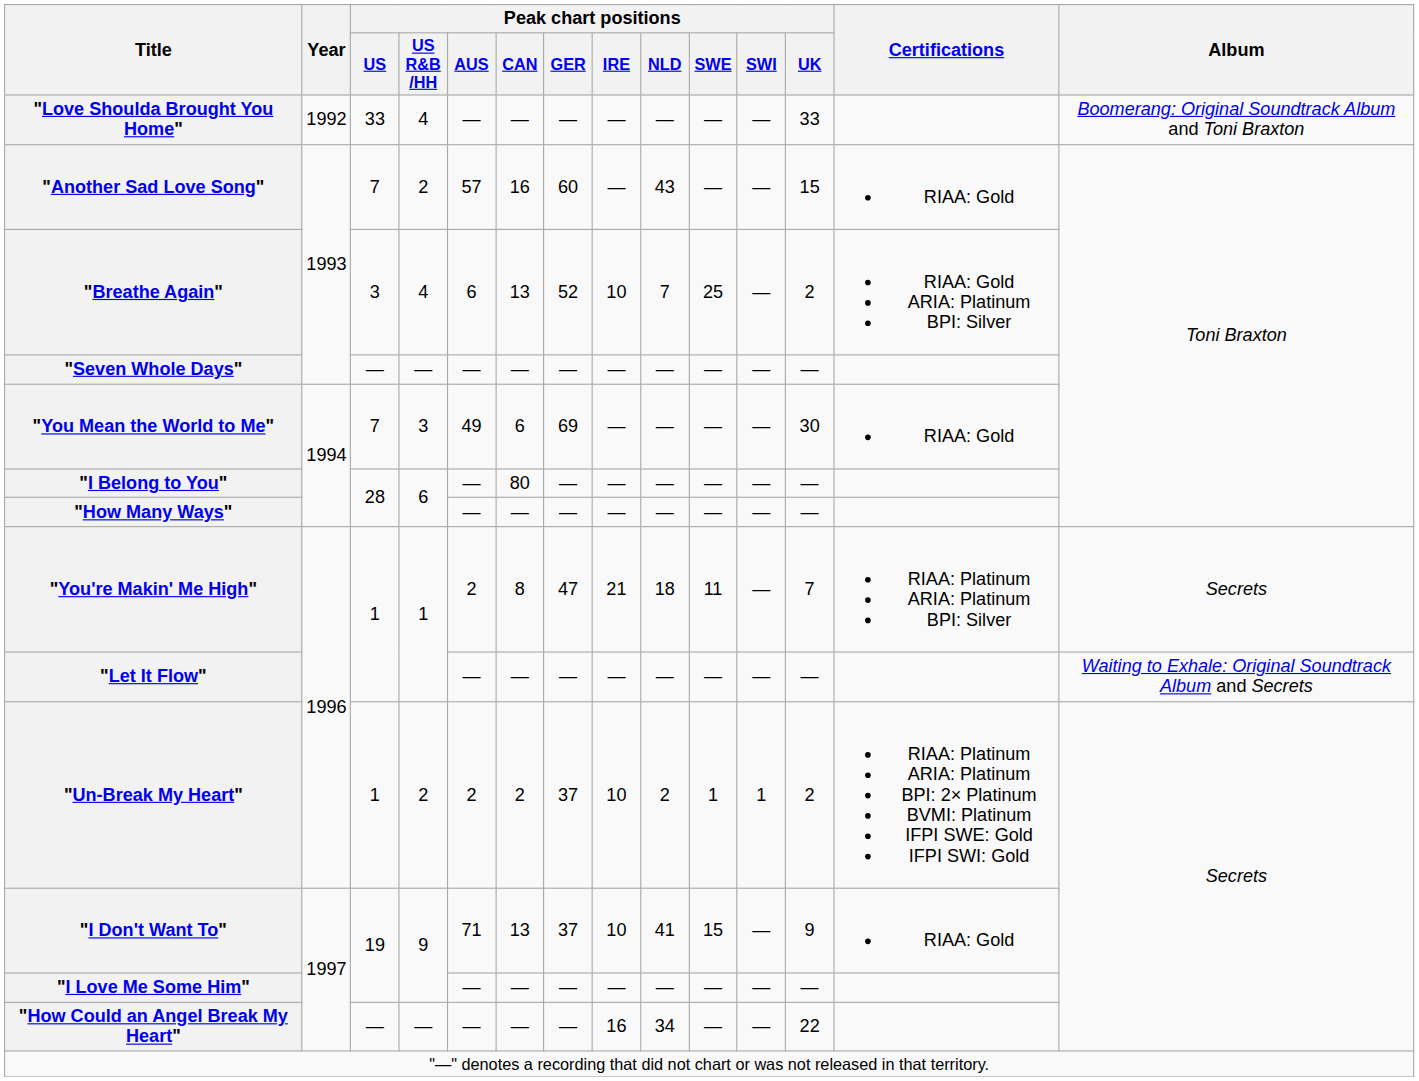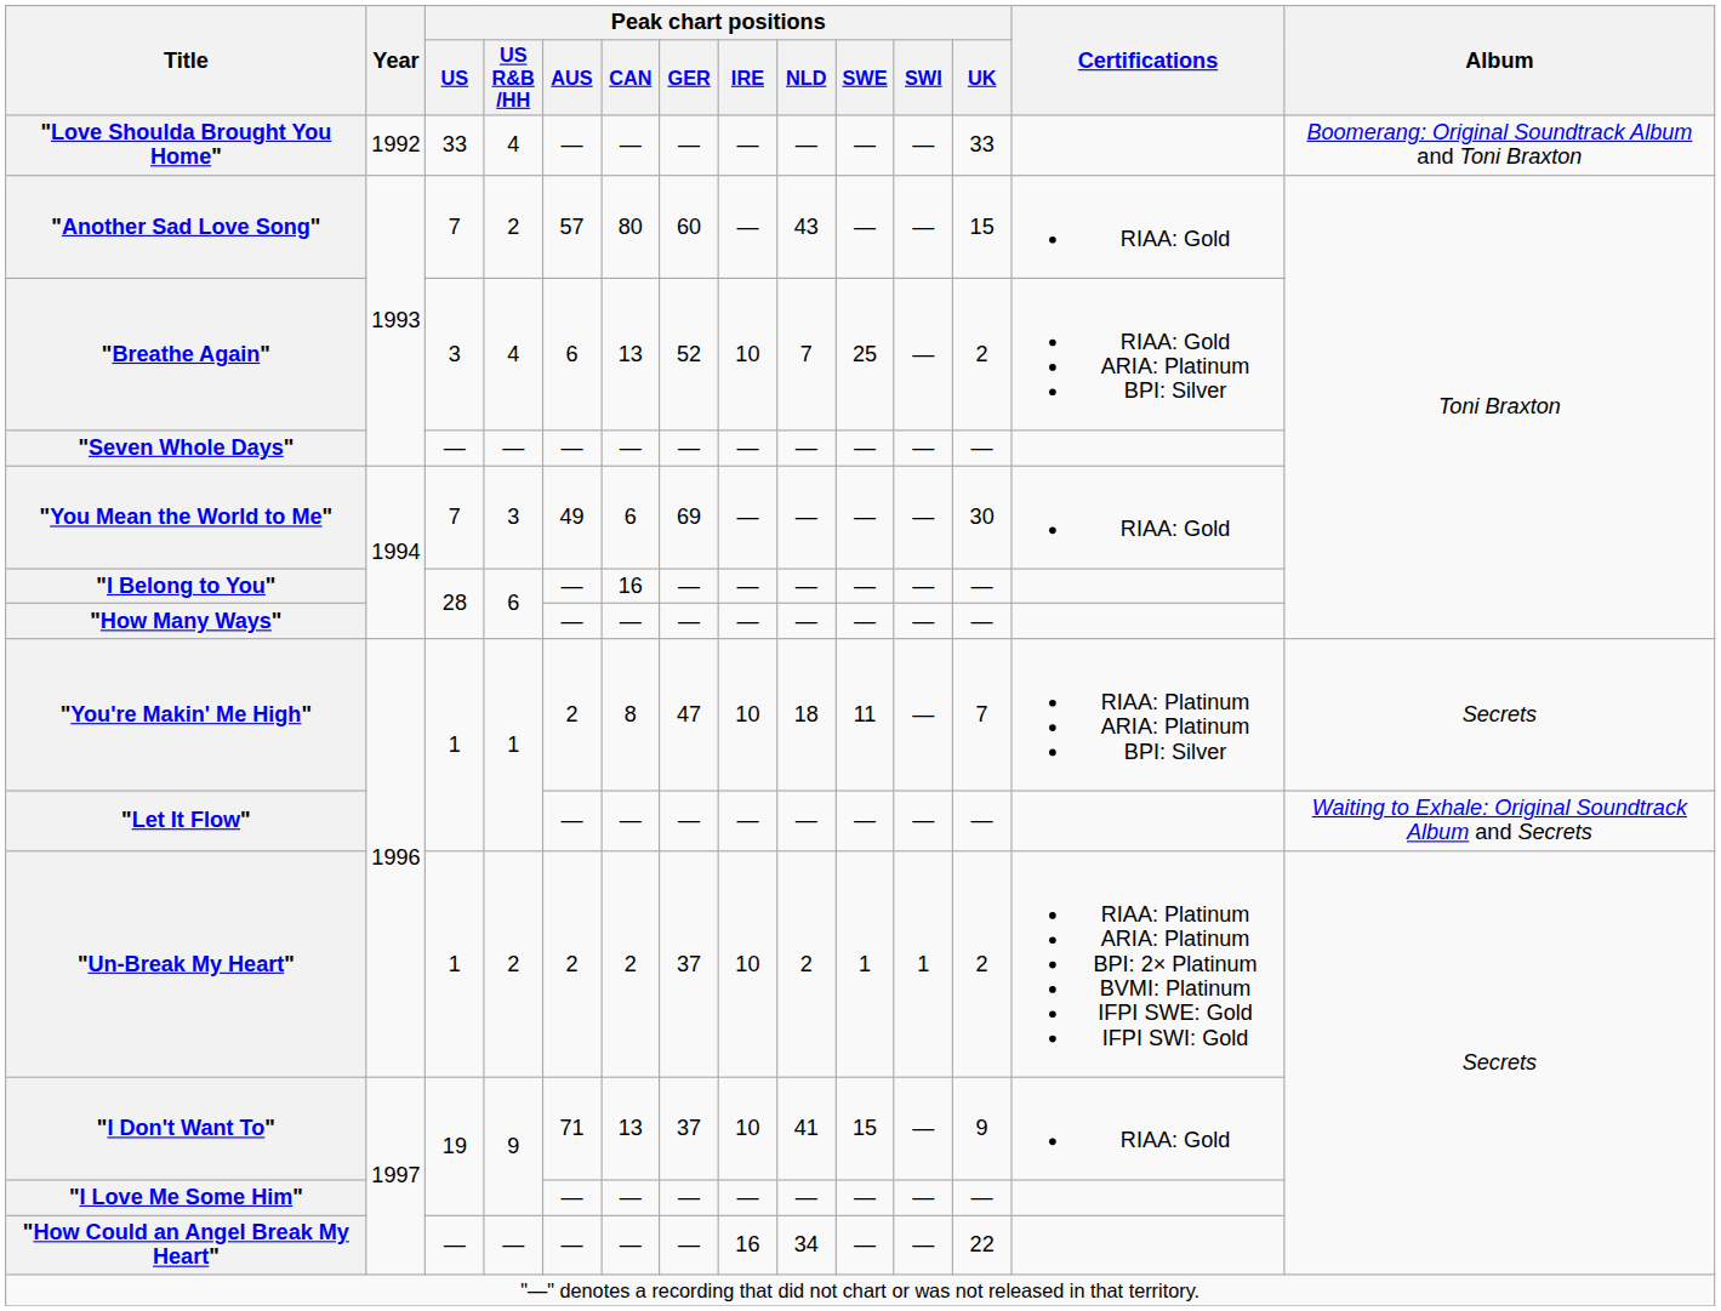 <table class="wikitable plainrowheaders" style="text-align:center;">
 <tr>
 <th scope="col" rowspan="2" style="width:16em;">Title</th>
 <th scope="col" rowspan="2" style="width:1em;">Year</th>
 <th scope="col" colspan="10">Peak chart positions</th>
 <th scope="col" rowspan="2" style="width:12em;"><a href='#'>Certifications</a></th>
 <th scope="col" rowspan="2">Album</th>
 </tr>
 <tr>
 <th scope="col" style="width:2.5em;font-size:90%;"><a href='#'>US</a><br></th>
 <th scope="col" style="width:2.5em;font-size:90%;"><a href='#'>US<br>R&B<br>/HH</a><br></th>
 <th scope="col" style="width:2.5em;font-size:90%;"><a href='#'>AUS</a><br></th>
 <th scope="col" style="width:2.5em;font-size:90%;"><a href='#'>CAN</a><br></th>
 <th scope="col" style="width:2.5em;font-size:90%;"><a href='#'>GER</a><br></th>
 <th scope="col" style="width:2.5em;font-size:90%;"><a href='#'>IRE</a><br></th>
 <th scope="col" style="width:2.5em;font-size:90%;"><a href='#'>NLD</a><br></th>
 <th scope="col" style="width:2.5em;font-size:90%;"><a href='#'>SWE</a><br></th>
 <th scope="col" style="width:2.5em;font-size:90%;"><a href='#'>SWI</a><br></th>
 <th scope="col" style="width:2.5em;font-size:90%;"><a href='#'>UK</a><br></th>
 </tr>
 <tr>
 <th scope="row">"<a href='#'>Love Shoulda Brought You Home</a>"</th>
 <td>1992</td>
 <td>33</td>
 <td>4</td>
 <td>—</td>
 <td>—</td>
 <td>—</td>
 <td>—</td>
 <td>—</td>
 <td>—</td>
 <td>—</td>
 <td>33</td>
 <td></td>
 <td><em><a href='#'>Boomerang: Original Soundtrack Album</a></em> and <em>Toni Braxton</em></td>
 </tr>
 <tr>
 <th scope="row">"<a href='#'>Another Sad Love Song</a>"</th>
 <td rowspan="3">1993</td>
 <td>7</td>
 <td>2</td>
 <td>57</td>
-<td>16</td>
+<td>80</td>
 <td>60</td>
 <td>—</td>
 <td>43</td>
 <td>—</td>
 <td>—</td>
 <td>15</td>
 <td><br><ul><li>RIAA: Gold</li></ul></td>
 <td rowspan="6"><em>Toni Braxton</em></td>
 </tr>
 <tr>
 <th scope="row">"<a href='#'>Breathe Again</a>"</th>
 <td>3</td>
 <td>4</td>
 <td>6</td>
 <td>13</td>
 <td>52</td>
 <td>10</td>
 <td>7</td>
 <td>25</td>
 <td>—</td>
 <td>2</td>
 <td><br><ul><li>RIAA: Gold</li><li>ARIA: Platinum</li><li>BPI: Silver</li></ul></td>
 </tr>
 <tr>
 <th scope="row">"<a href='#'>Seven Whole Days</a>"</th>
 <td>—</td>
 <td>—</td>
 <td>—</td>
 <td>—</td>
 <td>—</td>
 <td>—</td>
 <td>—</td>
 <td>—</td>
 <td>—</td>
 <td>—</td>
 <td></td>
 </tr>
 <tr>
 <th scope="row">"<a href='#'>You Mean the World to Me</a>"</th>
 <td rowspan="3">1994</td>
 <td>7</td>
 <td>3</td>
 <td>49</td>
 <td>6</td>
 <td>69</td>
 <td>—</td>
 <td>—</td>
 <td>—</td>
 <td>—</td>
 <td>30</td>
 <td><br><ul><li>RIAA: Gold</li></ul></td>
 </tr>
 <tr>
 <th scope="row">"<a href='#'>I Belong to You</a>"</th>
 <td rowspan="2">28</td>
 <td rowspan="2">6</td>
 <td>—</td>
-<td>80</td>
+<td>16</td>
 <td>—</td>
 <td>—</td>
 <td>—</td>
 <td>—</td>
 <td>—</td>
 <td>—</td>
 <td></td>
 </tr>
 <tr>
 <th scope="row">"<a href='#'>How Many Ways</a>"</th>
 <td>—</td>
 <td>—</td>
 <td>—</td>
 <td>—</td>
 <td>—</td>
 <td>—</td>
 <td>—</td>
 <td>—</td>
 <td></td>
 </tr>
 <tr>
 <th scope="row">"<a href='#'>You're Makin' Me High</a>"</th>
 <td rowspan="3">1996</td>
 <td rowspan="2">1</td>
 <td rowspan="2">1</td>
 <td>2</td>
 <td>8</td>
 <td>47</td>
-<td>21</td>
+<td>10</td>
 <td>18</td>
 <td>11</td>
 <td>—</td>
 <td>7</td>
 <td><br><ul><li>RIAA: Platinum</li><li>ARIA: Platinum</li><li>BPI: Silver</li></ul></td>
 <td><em>Secrets</em></td>
 </tr>
 <tr>
 <th scope="row">"<a href='#'>Let It Flow</a>"</th>
 <td>—</td>
 <td>—</td>
 <td>—</td>
 <td>—</td>
 <td>—</td>
 <td>—</td>
 <td>—</td>
 <td>—</td>
 <td></td>
 <td><em><a href='#'>Waiting to Exhale: Original Soundtrack Album</a></em> and <em>Secrets</em></td>
 </tr>
 <tr>
 <th scope="row">"<a href='#'>Un-Break My Heart</a>"</th>
 <td>1</td>
 <td>2</td>
 <td>2</td>
 <td>2</td>
 <td>37</td>
 <td>10</td>
 <td>2</td>
 <td>1</td>
 <td>1</td>
 <td>2</td>
 <td><br><ul><li>RIAA: Platinum</li><li>ARIA: Platinum</li><li>BPI: 2× Platinum</li><li>BVMI: Platinum</li><li>IFPI SWE: Gold</li><li>IFPI SWI: Gold</li></ul></td>
 <td rowspan="4"><em>Secrets</em></td>
 </tr>
 <tr>
 <th scope="row">"<a href='#'>I Don't Want To</a>"</th>
 <td rowspan="3">1997</td>
 <td rowspan="2">19</td>
 <td rowspan="2">9</td>
 <td>71</td>
 <td>13</td>
 <td>37</td>
 <td>10</td>
 <td>41</td>
 <td>15</td>
 <td>—</td>
 <td>9</td>
 <td><br><ul><li>RIAA: Gold</li></ul></td>
 </tr>
 <tr>
 <th scope="row">"<a href='#'>I Love Me Some Him</a>"</th>
 <td>—</td>
 <td>—</td>
 <td>—</td>
 <td>—</td>
 <td>—</td>
 <td>—</td>
 <td>—</td>
 <td>—</td>
 <td></td>
 </tr>
 <tr>
 <th scope="row">"<a href='#'>How Could an Angel Break My Heart</a>" <br></th>
 <td>—</td>
 <td>—</td>
 <td>—</td>
 <td>—</td>
 <td>—</td>
 <td>16</td>
 <td>34</td>
 <td>—</td>
 <td>—</td>
 <td>22</td>
 <td></td>
 </tr>
 <tr>
 <td colspan="14" style="font-size:90%">"—" denotes a recording that did not chart or was not released in that territory.</td>
 </tr>
 </table>
